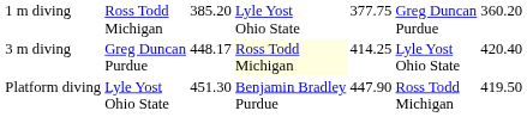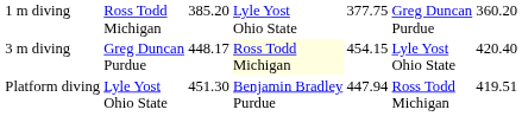 <table>
 <tr valign="top">
 <td>1 m diving</td>
 <td><a href='#'>Ross Todd</a><br>Michigan</td>
 <td>385.20</td>
 <td><a href='#'> Lyle Yost</a><br>Ohio State</td>
 <td>377.75</td>
 <td><a href='#'>Greg Duncan</a><br>Purdue</td>
 <td>360.20</td>
 </tr>
 <tr valign="top">
 <td>3 m diving</td>
 <td><a href='#'>Greg Duncan</a><br>Purdue</td>
 <td>448.17</td>
 <td style="background: lightyellow;"><a href='#'>Ross Todd</a><br>Michigan</td>
-<td>414.25</td>
+<td>454.15</td>
 <td><a href='#'> Lyle Yost</a><br>Ohio State</td>
 <td>420.40</td>
 </tr>
 <tr valign="top">
 <td>Platform diving</td>
 <td><a href='#'> Lyle Yost</a><br>Ohio State</td>
 <td>451.30</td>
 <td><a href='#'> Benjamin Bradley</a><br>Purdue</td>
-<td>447.90</td>
+<td>447.94</td>
 <td><a href='#'>Ross Todd</a><br>Michigan</td>
-<td>419.50</td>
+<td>419.51</td>
 </tr>
 </table>
